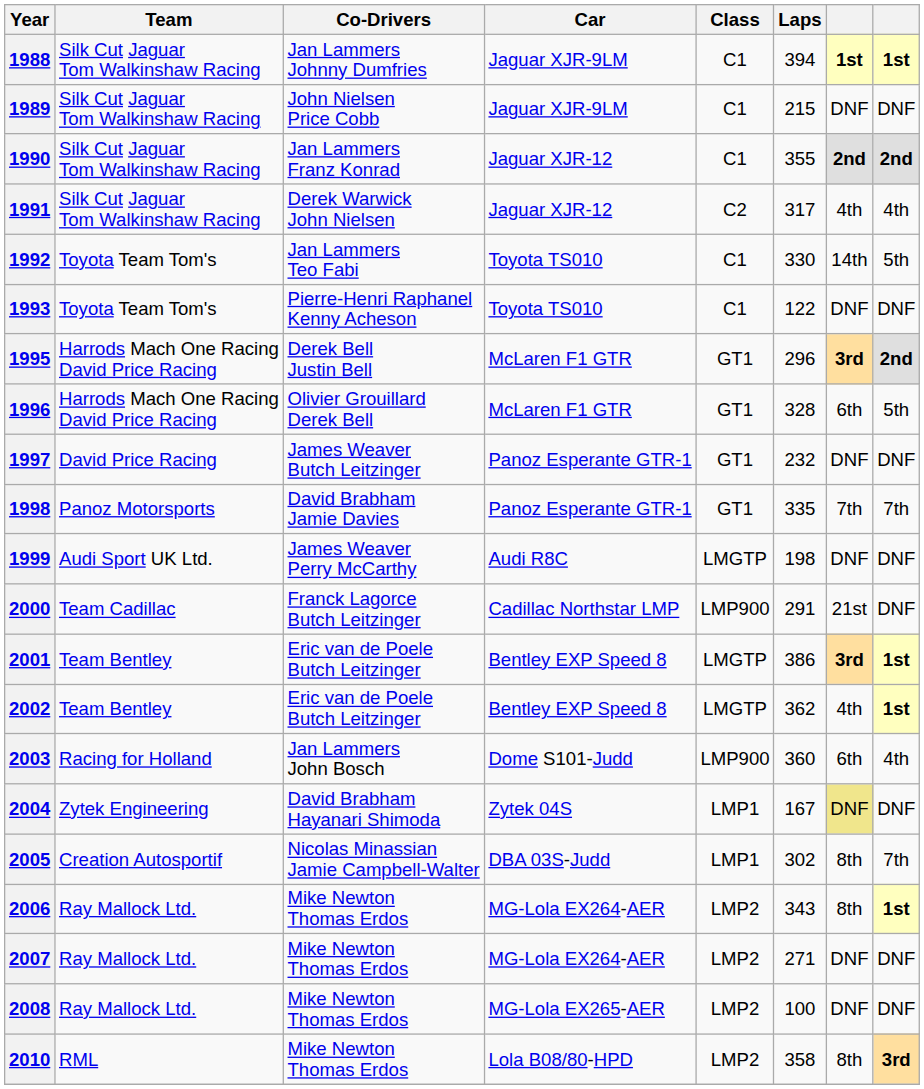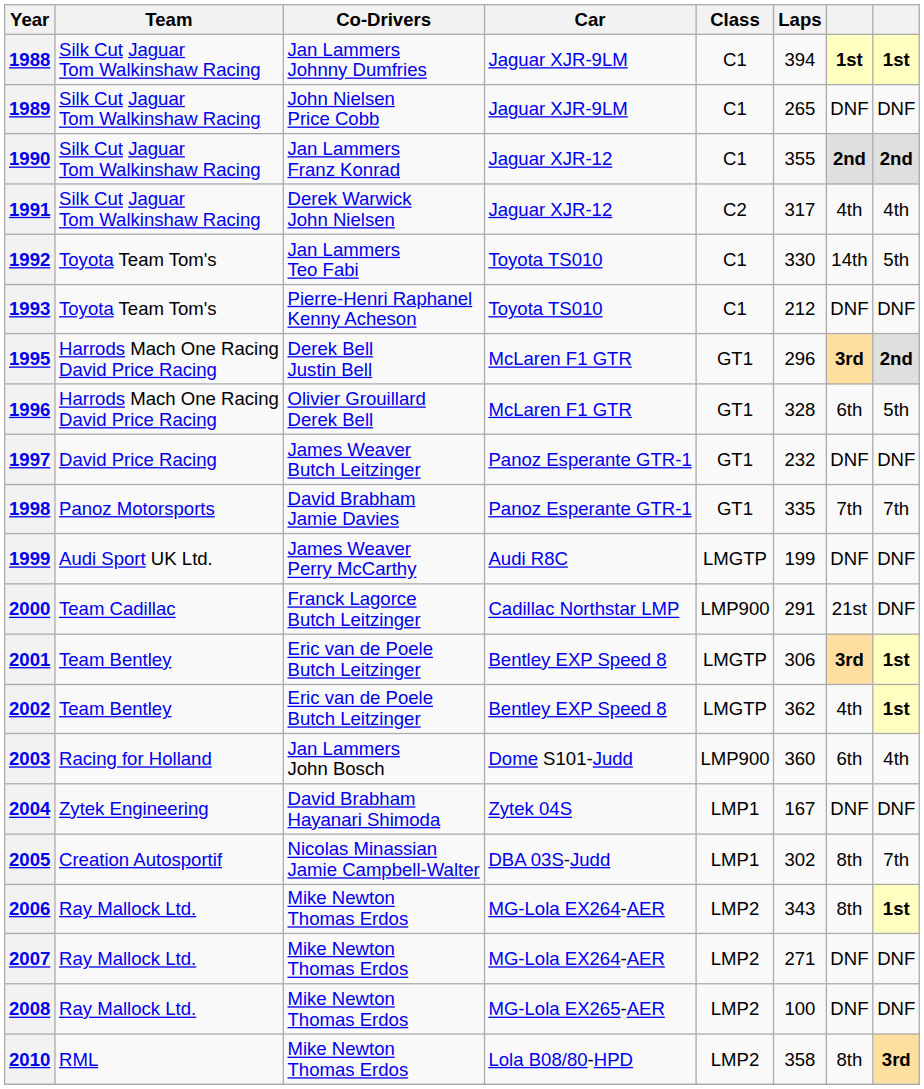 <table class="wikitable" style="font-size:90%">
 <tr>
 <th>Year</th>
 <th>Team</th>
 <th>Co-Drivers</th>
 <th>Car</th>
 <th>Class</th>
 <th>Laps</th>
 <th></th>
 <th></th>
 </tr>
 <tr align="center">
 <th><a href='#'>1988</a></th>
 <td align="left"> <a href='#'>Silk Cut</a> <a href='#'>Jaguar</a><br> <a href='#'>Tom Walkinshaw Racing</a></td>
 <td align="left"> <a href='#'>Jan Lammers</a><br> <a href='#'>Johnny Dumfries</a></td>
 <td align="left"><a href='#'>Jaguar XJR-9LM</a></td>
 <td>C1</td>
 <td>394</td>
 <td style="background:#FFFFBF;"><strong>1st</strong></td>
 <td style="background:#FFFFBF;"><strong>1st</strong></td>
 </tr>
 <tr align="center">
 <th><a href='#'>1989</a></th>
 <td align="left"> <a href='#'>Silk Cut</a> <a href='#'>Jaguar</a><br> <a href='#'>Tom Walkinshaw Racing</a></td>
 <td align="left"> <a href='#'>John Nielsen</a><br> <a href='#'>Price Cobb</a></td>
 <td align="left"><a href='#'>Jaguar XJR-9LM</a></td>
 <td>C1</td>
-<td>215</td>
+<td>265</td>
 <td>DNF</td>
 <td>DNF</td>
 </tr>
 <tr align="center">
 <th><a href='#'>1990</a></th>
 <td align="left"> <a href='#'>Silk Cut</a> <a href='#'>Jaguar</a><br> <a href='#'>Tom Walkinshaw Racing</a></td>
 <td align="left"> <a href='#'>Jan Lammers</a><br> <a href='#'>Franz Konrad</a></td>
 <td align="left"><a href='#'>Jaguar XJR-12</a></td>
 <td>C1</td>
 <td>355</td>
 <td style="background:#DFDFDF;"><strong>2nd</strong></td>
 <td style="background:#DFDFDF;"><strong>2nd</strong></td>
 </tr>
 <tr align="center">
 <th><a href='#'>1991</a></th>
 <td align="left"> <a href='#'>Silk Cut</a> <a href='#'>Jaguar</a><br> <a href='#'>Tom Walkinshaw Racing</a></td>
 <td align="left"> <a href='#'>Derek Warwick</a><br> <a href='#'>John Nielsen</a></td>
 <td align="left"><a href='#'>Jaguar XJR-12</a></td>
 <td>C2</td>
 <td>317</td>
 <td>4th</td>
 <td>4th</td>
 </tr>
 <tr align="center">
 <th><a href='#'>1992</a></th>
 <td align="left"> <a href='#'>Toyota</a> Team Tom's</td>
 <td align="left"> <a href='#'>Jan Lammers</a><br> <a href='#'>Teo Fabi</a></td>
 <td align="left"><a href='#'>Toyota TS010</a></td>
 <td>C1</td>
 <td>330</td>
 <td>14th</td>
 <td>5th</td>
 </tr>
 <tr align="center">
 <th><a href='#'>1993</a></th>
 <td align="left"> <a href='#'>Toyota</a> Team Tom's</td>
 <td align="left"> <a href='#'>Pierre-Henri Raphanel</a><br> <a href='#'>Kenny Acheson</a></td>
 <td align="left"><a href='#'>Toyota TS010</a></td>
 <td>C1</td>
-<td>122</td>
+<td>212</td>
 <td>DNF</td>
 <td>DNF</td>
 </tr>
 <tr align="center">
 <th><a href='#'>1995</a></th>
 <td align="left"> <a href='#'>Harrods</a> Mach One Racing<br> <a href='#'>David Price Racing</a></td>
 <td align="left"> <a href='#'>Derek Bell</a><br> <a href='#'>Justin Bell</a></td>
 <td align="left"><a href='#'>McLaren F1 GTR</a></td>
 <td>GT1</td>
 <td>296</td>
 <td style="background:#FFDF9F;"><strong>3rd</strong></td>
 <td style="background:#DFDFDF;"><strong>2nd</strong></td>
 </tr>
 <tr align="center">
 <th><a href='#'>1996</a></th>
 <td align="left"> <a href='#'>Harrods</a> Mach One Racing<br> <a href='#'>David Price Racing</a></td>
 <td align="left"> <a href='#'>Olivier Grouillard</a><br> <a href='#'>Derek Bell</a></td>
 <td align="left"><a href='#'>McLaren F1 GTR</a></td>
 <td>GT1</td>
 <td>328</td>
 <td>6th</td>
 <td>5th</td>
 </tr>
 <tr align="center">
 <th><a href='#'>1997</a></th>
 <td align="left"> <a href='#'>David Price Racing</a></td>
 <td align="left"> <a href='#'>James Weaver</a><br> <a href='#'>Butch Leitzinger</a></td>
 <td align="left"><a href='#'>Panoz Esperante GTR-1</a></td>
 <td>GT1</td>
 <td>232</td>
 <td>DNF</td>
 <td>DNF</td>
 </tr>
 <tr align="center">
 <th><a href='#'>1998</a></th>
 <td align="left"> <a href='#'>Panoz Motorsports</a></td>
 <td align="left"> <a href='#'>David Brabham</a><br> <a href='#'>Jamie Davies</a></td>
 <td align="left"><a href='#'>Panoz Esperante GTR-1</a></td>
 <td>GT1</td>
 <td>335</td>
 <td>7th</td>
 <td>7th</td>
 </tr>
 <tr align="center">
 <th><a href='#'>1999</a></th>
 <td align="left"> <a href='#'>Audi Sport</a> UK Ltd.</td>
 <td align="left"> <a href='#'>James Weaver</a><br> <a href='#'>Perry McCarthy</a></td>
 <td align="left"><a href='#'>Audi R8C</a></td>
 <td>LMGTP</td>
-<td>198</td>
+<td>199</td>
 <td>DNF</td>
 <td>DNF</td>
 </tr>
 <tr align="center">
 <th><a href='#'>2000</a></th>
 <td align="left"> <a href='#'>Team Cadillac</a></td>
 <td align="left"> <a href='#'>Franck Lagorce</a><br> <a href='#'>Butch Leitzinger</a></td>
 <td align="left"><a href='#'>Cadillac Northstar LMP</a></td>
 <td>LMP900</td>
 <td>291</td>
 <td>21st</td>
 <td>DNF</td>
 </tr>
 <tr align="center">
 <th><a href='#'>2001</a></th>
 <td align="left"> <a href='#'>Team Bentley</a></td>
 <td align="left"> <a href='#'>Eric van de Poele</a><br> <a href='#'>Butch Leitzinger</a></td>
 <td align="left"><a href='#'>Bentley EXP Speed 8</a></td>
 <td>LMGTP</td>
-<td>386</td>
+<td>306</td>
 <td style="background:#FFDF9F;"><strong>3rd</strong></td>
 <td style="background:#FFFFBF;"><strong>1st</strong></td>
 </tr>
 <tr align="center">
 <th><a href='#'>2002</a></th>
 <td align="left"> <a href='#'>Team Bentley</a></td>
 <td align="left"> <a href='#'>Eric van de Poele</a><br> <a href='#'>Butch Leitzinger</a></td>
 <td align="left"><a href='#'>Bentley EXP Speed 8</a></td>
 <td>LMGTP</td>
 <td>362</td>
 <td>4th</td>
 <td style="background:#FFFFBF;"><strong>1st</strong></td>
 </tr>
 <tr align="center">
 <th><a href='#'>2003</a></th>
 <td align="left"> <a href='#'>Racing for Holland</a></td>
 <td align="left"> <a href='#'>Jan Lammers</a><br> John Bosch</td>
 <td align="left"><a href='#'>Dome</a> S101-<a href='#'>Judd</a></td>
 <td>LMP900</td>
 <td>360</td>
 <td>6th</td>
 <td>4th</td>
 </tr>
 <tr align="center">
 <th><a href='#'>2004</a></th>
 <td align="left"> <a href='#'>Zytek Engineering</a></td>
 <td align="left"> <a href='#'>David Brabham</a><br> <a href='#'>Hayanari Shimoda</a></td>
 <td align="left"><a href='#'>Zytek 04S</a></td>
 <td>LMP1</td>
 <td>167</td>
-<td style="background: khaki;">DNF</td>
+<td>DNF</td>
 <td>DNF</td>
 </tr>
 <tr align="center">
 <th><a href='#'>2005</a></th>
 <td align="left"> <a href='#'>Creation Autosportif</a></td>
 <td align="left"> <a href='#'>Nicolas Minassian</a><br> <a href='#'>Jamie Campbell-Walter</a></td>
 <td align="left"><a href='#'>DBA 03S</a>-<a href='#'>Judd</a></td>
 <td>LMP1</td>
 <td>302</td>
 <td>8th</td>
 <td>7th</td>
 </tr>
 <tr align="center">
 <th><a href='#'>2006</a></th>
 <td align="left"> <a href='#'>Ray Mallock Ltd.</a></td>
 <td align="left"> <a href='#'>Mike Newton</a><br> <a href='#'>Thomas Erdos</a></td>
 <td align="left"><a href='#'>MG-Lola EX264</a>-<a href='#'>AER</a></td>
 <td>LMP2</td>
 <td>343</td>
 <td>8th</td>
 <td style="background:#FFFFBF;"><strong>1st</strong></td>
 </tr>
 <tr align="center">
 <th><a href='#'>2007</a></th>
 <td align="left"> <a href='#'>Ray Mallock Ltd.</a></td>
 <td align="left"> <a href='#'>Mike Newton</a><br> <a href='#'>Thomas Erdos</a></td>
 <td align="left"><a href='#'>MG-Lola EX264</a>-<a href='#'>AER</a></td>
 <td>LMP2</td>
 <td>271</td>
 <td>DNF</td>
 <td>DNF</td>
 </tr>
 <tr align="center">
 <th><a href='#'>2008</a></th>
 <td align="left"> <a href='#'>Ray Mallock Ltd.</a></td>
 <td align="left"> <a href='#'>Mike Newton</a><br> <a href='#'>Thomas Erdos</a></td>
 <td align="left"><a href='#'>MG-Lola EX265</a>-<a href='#'>AER</a></td>
 <td>LMP2</td>
 <td>100</td>
 <td>DNF</td>
 <td>DNF</td>
 </tr>
 <tr align="center">
 <th><a href='#'>2010</a></th>
 <td align="left"> <a href='#'>RML</a></td>
 <td align="left"> <a href='#'>Mike Newton</a><br> <a href='#'>Thomas Erdos</a></td>
 <td align="left"><a href='#'>Lola B08/80</a>-<a href='#'>HPD</a></td>
 <td>LMP2</td>
 <td>358</td>
 <td>8th</td>
 <td style="background:#FFDF9F;"><strong>3rd</strong></td>
 </tr>
 <tr>
 </tr>
 </table>
